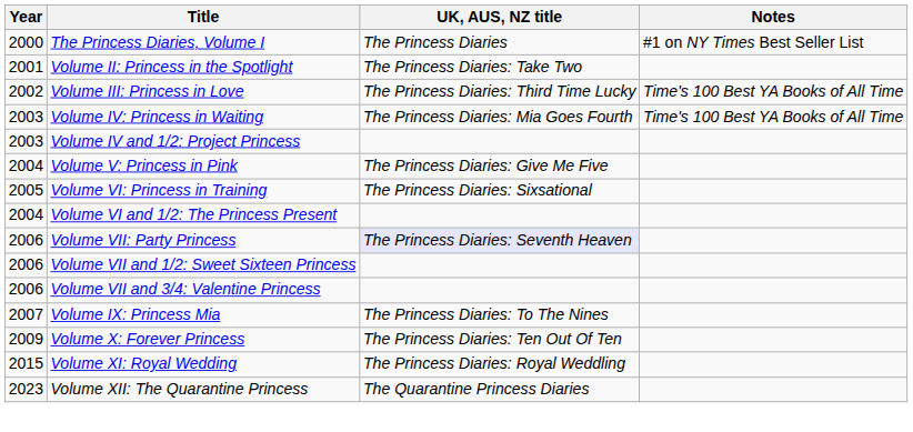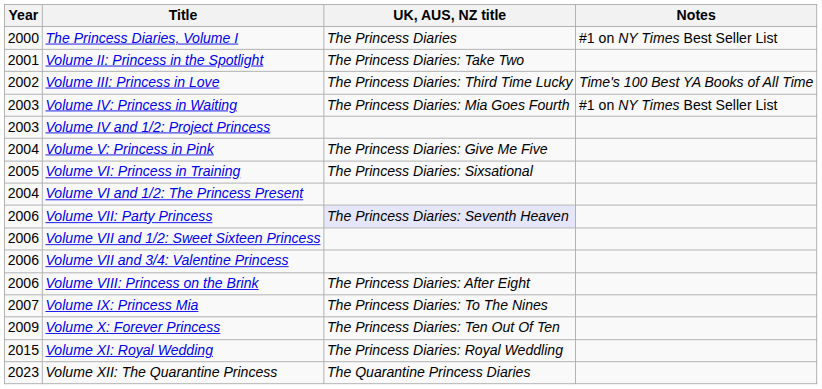 <table class="wikitable sortable">
 <tr>
 <th>Year</th>
 <th>Title</th>
 <th>UK, AUS, NZ title</th>
 <th>Notes</th>
 </tr>
 <tr>
 <td>2000</td>
 <td><em><a href='#'>The Princess Diaries, Volume I</a></em></td>
 <td><em>The Princess Diaries</em></td>
 <td>#1 on <em>NY Times</em> Best Seller List</td>
 </tr>
 <tr>
 <td>2001</td>
 <td><a href='#'><em>Volume II: Princess in the Spotlight</em></a></td>
 <td><em>The Princess Diaries: Take Two</em></td>
 <td></td>
 </tr>
 <tr>
 <td>2002</td>
 <td><a href='#'><em>Volume III: Princess in Love</em></a></td>
 <td><em>The Princess Diaries: Third Time Lucky</em></td>
 <td><em>Time's 100 Best YA Books of All Time</em></td>
 </tr>
 <tr>
 <td>2003</td>
 <td><a href='#'><em>Volume IV: Princess in Waiting</em></a></td>
 <td><em>The Princess Diaries: Mia Goes Fourth</em></td>
-<td><em>Time's 100 Best YA Books of All Time</em></td>
+<td>#1 on <em>NY Times</em> Best Seller List</td>
 </tr>
 <tr>
 <td>2003</td>
 <td><a href='#'><em>Volume IV and 1/2: Project Princess</em></a></td>
 <td></td>
 <td></td>
 </tr>
 <tr>
 <td>2004</td>
 <td><a href='#'><em>Volume V: Princess in Pink</em></a></td>
 <td><em>The Princess Diaries: Give Me Five</em></td>
 <td></td>
 </tr>
 <tr>
 <td>2005</td>
 <td><a href='#'><em>Volume VI: Princess in Training</em></a></td>
 <td><em>The Princess Diaries: Sixsational</em></td>
 <td></td>
 </tr>
 <tr>
 <td>2004</td>
 <td><a href='#'><em>Volume VI and 1/2: The Princess Present</em></a></td>
 <td></td>
 <td></td>
 </tr>
 <tr>
 <td>2006</td>
 <td><a href='#'><em>Volume VII: Party Princess</em></a></td>
 <td style="background: lavender;"><em>The Princess Diaries: Seventh Heaven</em></td>
 <td></td>
 </tr>
 <tr>
 <td>2006</td>
 <td><a href='#'><em>Volume VII and 1/2: Sweet Sixteen Princess</em></a></td>
 <td></td>
 <td></td>
 </tr>
 <tr>
 <td>2006</td>
 <td><a href='#'><em>Volume VII and 3/4: Valentine Princess</em></a></td>
 <td></td>
 <td></td>
 </tr>
 <tr>
+<td>2006</td>
+<td><a href='#'><em>Volume VIII: Princess on the Brink</em></a></td>
+<td><em>The Princess Diaries: After Eight</em></td>
+<td></td>
+</tr>
+<tr>
 <td>2007</td>
 <td><a href='#'><em>Volume IX: Princess Mia</em></a></td>
 <td><em>The Princess Diaries: To The Nines</em></td>
 <td></td>
 </tr>
 <tr>
 <td>2009</td>
 <td><a href='#'><em>Volume X: Forever Princess</em></a></td>
 <td><em>The Princess Diaries: Ten Out Of Ten</em></td>
 <td></td>
 </tr>
 <tr>
 <td>2015</td>
 <td><em><a href='#'>Volume XI: Royal Wedding</a></em></td>
 <td><em>The Princess Diaries: Royal Weddling</em></td>
 <td></td>
 </tr>
 <tr>
 <td>2023</td>
 <td><em>Volume XII: The Quarantine Princess</em></td>
 <td><em>The Quarantine Princess Diaries</em></td>
 <td></td>
 </tr>
 </table>
